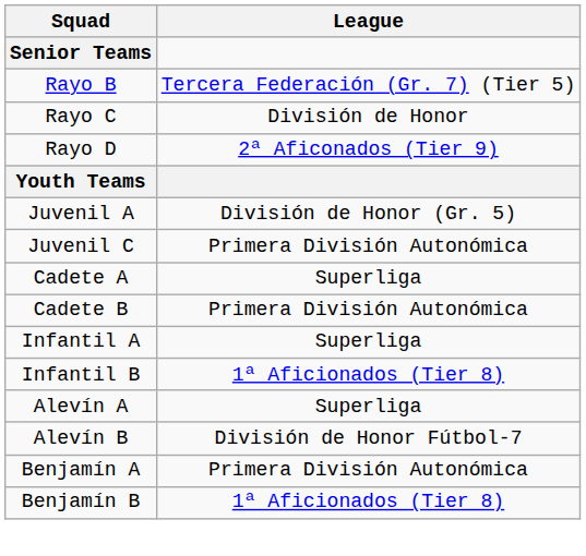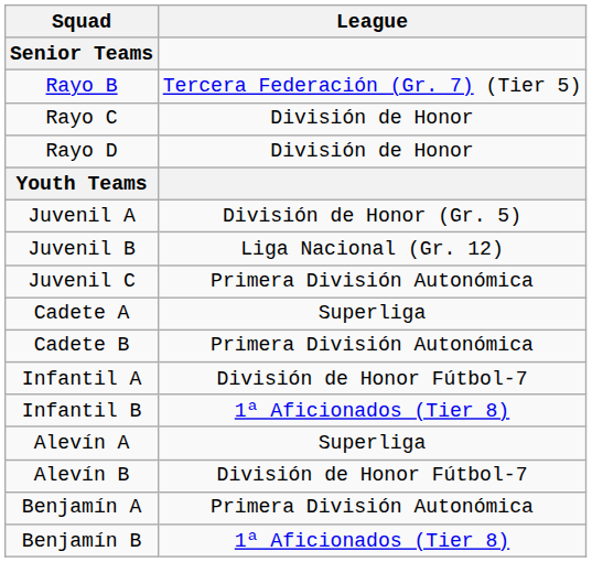 <table class="wikitable" style="text-align: center;">
 <tr>
 <th>Squad</th>
 <th>League</th>
 </tr>
 <tr>
 <th>Senior Teams</th>
 </tr>
 <tr>
 <td><a href='#'>Rayo B</a></td>
 <td><a href='#'>Tercera Federación (Gr. 7)</a> (Tier 5)</td>
 </tr>
 <tr>
 <td>Rayo C</td>
 <td>División de Honor</td>
 </tr>
 <tr>
 <td>Rayo D</td>
-<td><a href='#'>2ª Aficonados (Tier 9)</a></td>
+<td>División de Honor</td>
 </tr>
 <tr>
 <th>Youth Teams</th>
 <th></th>
 </tr>
 <tr>
 <td>Juvenil A</td>
 <td>División de Honor (Gr. 5)</td>
+</tr>
+<tr>
+<td>Juvenil B</td>
+<td>Liga Nacional (Gr. 12)</td>
 </tr>
 <tr>
 <td>Juvenil C</td>
 <td>Primera División Autonómica</td>
 </tr>
 <tr>
 <td>Cadete A</td>
 <td>Superliga</td>
 </tr>
 <tr>
 <td>Cadete B</td>
 <td>Primera División Autonómica</td>
 </tr>
 <tr>
 <td>Infantil A</td>
-<td>Superliga</td>
+<td>División de Honor Fútbol-7</td>
 </tr>
 <tr>
 <td>Infantil B</td>
 <td><a href='#'>1ª Aficionados (Tier 8)</a></td>
 </tr>
 <tr>
 <td>Alevín A</td>
 <td>Superliga</td>
 </tr>
 <tr>
 <td>Alevín B</td>
 <td>División de Honor Fútbol-7</td>
 </tr>
 <tr>
 <td>Benjamín A</td>
 <td>Primera División Autonómica</td>
 </tr>
 <tr>
 <td>Benjamín B</td>
 <td><a href='#'>1ª Aficionados (Tier 8)</a></td>
 </tr>
 </table>
